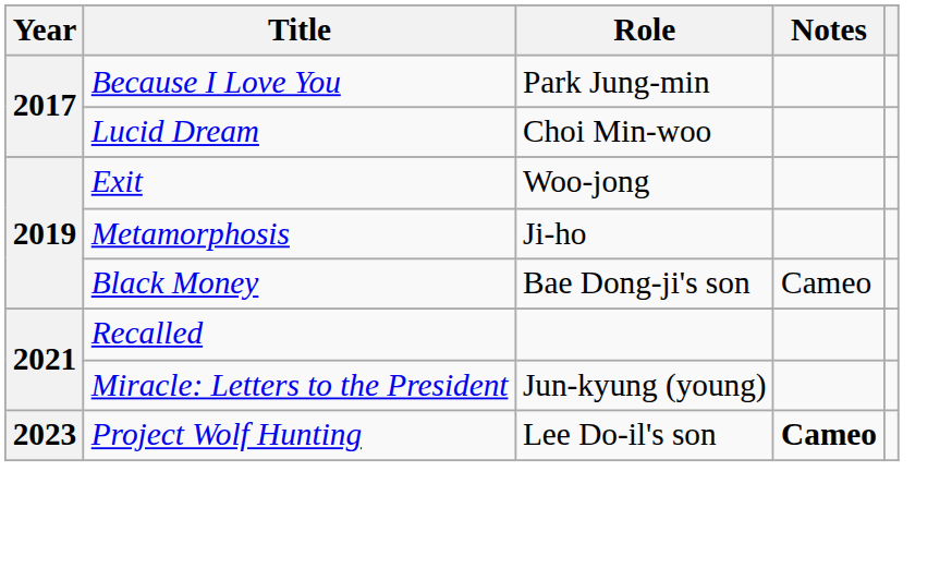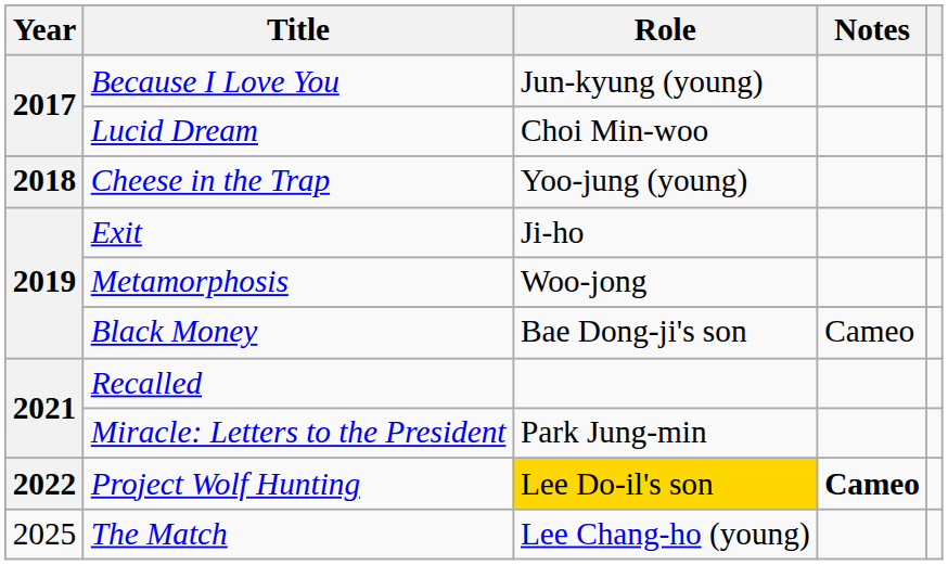 <table class="wikitable sortable plainrowheaders">
 <tr>
 <th scope="col">Year</th>
 <th scope="col">Title</th>
 <th scope="col">Role</th>
 <th scope="col">Notes</th>
 <th scope="col" class="unsortable"></th>
 </tr>
 <tr>
 <th scope="row" rowspan="2">2017</th>
 <td><em><a href='#'>Because I Love You</a></em></td>
-<td>Park Jung-min</td>
+<td>Jun-kyung (young)</td>
 <td></td>
 <td></td>
 </tr>
 <tr>
 <td><em><a href='#'>Lucid Dream</a></em></td>
 <td>Choi Min-woo</td>
 <td></td>
 <td></td>
 </tr>
 <tr>
+<th scope="row">2018</th>
+<td><em><a href='#'>Cheese in the Trap</a></em></td>
+<td>Yoo-jung (young)</td>
+<td></td>
+<td></td>
+</tr>
+<tr>
 <th scope="row" rowspan="3">2019</th>
 <td><em><a href='#'>Exit</a></em></td>
-<td>Woo-jong</td>
+<td>Ji-ho</td>
 <td></td>
 <td></td>
 </tr>
 <tr>
 <td><em><a href='#'>Metamorphosis</a></em></td>
-<td>Ji-ho</td>
+<td>Woo-jong</td>
 <td></td>
 <td></td>
 </tr>
 <tr>
 <td><em><a href='#'>Black Money</a></em></td>
 <td>Bae Dong-ji's son</td>
 <td>Cameo</td>
 <td></td>
 </tr>
 <tr>
 <th scope="row"  rowspan="2">2021</th>
 <td><em><a href='#'>Recalled</a></em></td>
 <td></td>
 <td></td>
 <td></td>
 </tr>
 <tr>
 <td><em><a href='#'>Miracle: Letters to the President</a></em></td>
-<td>Jun-kyung (young)</td>
+<td>Park Jung-min</td>
 <td></td>
 <td></td>
 </tr>
 <tr>
-<th scope="row">2023</th>
+<th scope="row">2022</th>
 <td><em><a href='#'>Project Wolf Hunting</a></em></td>
-<td>Lee Do-il's son</td>
+<td style="background: gold;">Lee Do-il's son</td>
 <td><strong>Cameo</strong></td>
 <td></td>
 </tr>
+<tr>
+<td>2025</td>
+<td><em><a href='#'>The Match</a></em></td>
+<td><a href='#'>Lee Chang-ho</a> (young)</td>
+<td></td>
+<td></td>
+</tr>
 </table>
